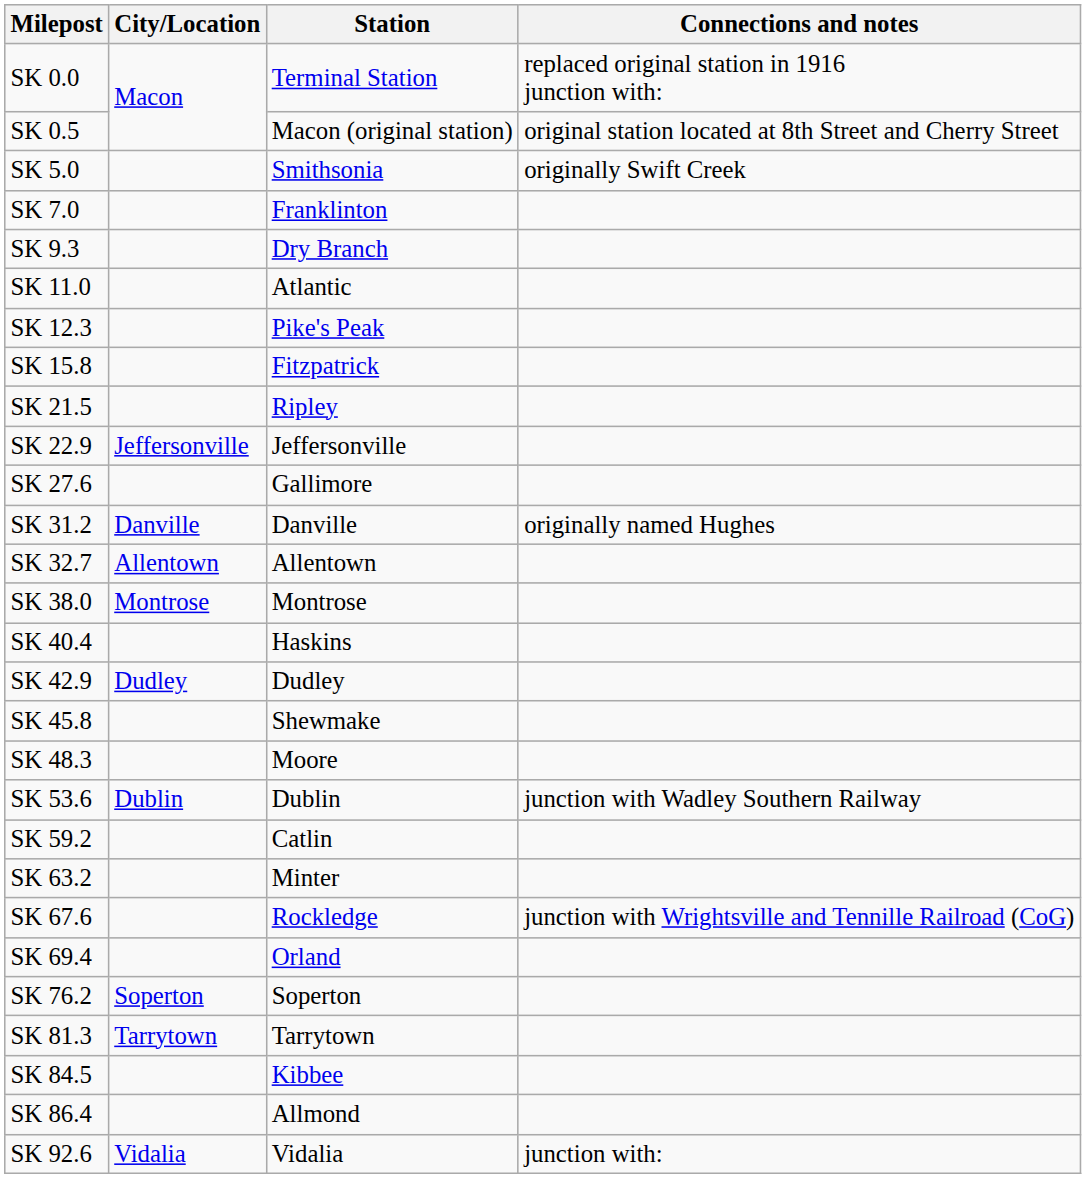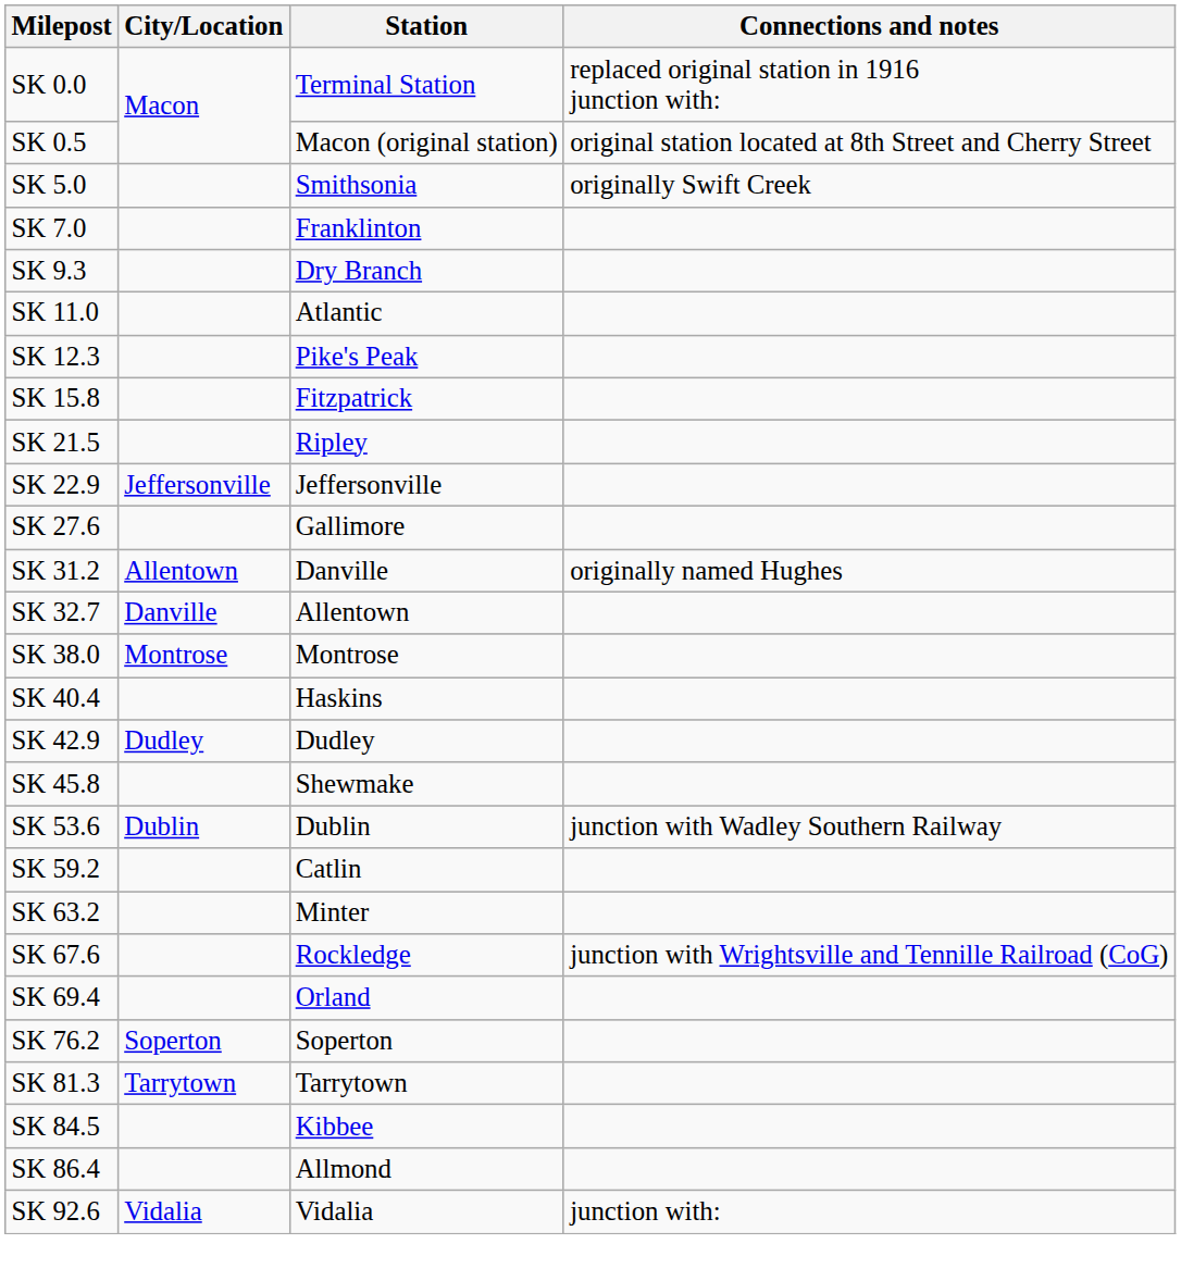 <table class="wikitable">
 <tr>
 <th>Milepost</th>
 <th>City/Location</th>
 <th>Station</th>
 <th>Connections and notes</th>
 </tr>
 <tr>
 <td>SK 0.0</td>
 <td ! rowspan="2"><a href='#'>Macon</a></td>
 <td><a href='#'>Terminal Station</a></td>
 <td>replaced original station in 1916<br>junction with:</td>
 </tr>
 <tr>
 <td>SK 0.5</td>
 <td>Macon (original station)</td>
 <td>original station located at 8th Street and Cherry Street</td>
 </tr>
 <tr>
 <td>SK 5.0</td>
 <td></td>
 <td><a href='#'>Smithsonia</a></td>
 <td>originally Swift Creek</td>
 </tr>
 <tr>
 <td>SK 7.0</td>
 <td></td>
 <td><a href='#'>Franklinton</a></td>
 <td></td>
 </tr>
 <tr>
 <td>SK 9.3</td>
 <td></td>
 <td><a href='#'>Dry Branch</a></td>
 <td></td>
 </tr>
 <tr>
 <td>SK 11.0</td>
 <td></td>
 <td>Atlantic</td>
 <td></td>
 </tr>
 <tr>
 <td>SK 12.3</td>
 <td></td>
 <td><a href='#'>Pike's Peak</a></td>
 <td></td>
 </tr>
 <tr>
 <td>SK 15.8</td>
 <td></td>
 <td><a href='#'>Fitzpatrick</a></td>
 <td></td>
 </tr>
 <tr>
 <td>SK 21.5</td>
 <td></td>
 <td><a href='#'>Ripley</a></td>
 <td></td>
 </tr>
 <tr>
 <td>SK 22.9</td>
 <td><a href='#'>Jeffersonville</a></td>
 <td>Jeffersonville</td>
 <td></td>
 </tr>
 <tr>
 <td>SK 27.6</td>
 <td></td>
 <td>Gallimore</td>
 <td></td>
 </tr>
 <tr>
 <td>SK 31.2</td>
-<td><a href='#'>Danville</a></td>
+<td><a href='#'>Allentown</a></td>
 <td>Danville</td>
 <td>originally named Hughes</td>
 </tr>
 <tr>
 <td>SK 32.7</td>
-<td><a href='#'>Allentown</a></td>
+<td><a href='#'>Danville</a></td>
 <td>Allentown</td>
 <td></td>
 </tr>
 <tr>
 <td>SK 38.0</td>
 <td><a href='#'>Montrose</a></td>
 <td>Montrose</td>
 <td></td>
 </tr>
 <tr>
 <td>SK 40.4</td>
 <td></td>
 <td>Haskins</td>
 <td></td>
 </tr>
 <tr>
 <td>SK 42.9</td>
 <td><a href='#'>Dudley</a></td>
 <td>Dudley</td>
 <td></td>
 </tr>
 <tr>
 <td>SK 45.8</td>
 <td></td>
 <td>Shewmake</td>
-<td></td>
-</tr>
-<tr>
-<td>SK 48.3</td>
-<td></td>
-<td>Moore</td>
 <td></td>
 </tr>
 <tr>
 <td>SK 53.6</td>
 <td><a href='#'>Dublin</a></td>
 <td>Dublin</td>
 <td>junction with Wadley Southern Railway</td>
 </tr>
 <tr>
 <td>SK 59.2</td>
 <td></td>
 <td>Catlin</td>
 <td></td>
 </tr>
 <tr>
 <td>SK 63.2</td>
 <td></td>
 <td>Minter</td>
 <td></td>
 </tr>
 <tr>
 <td>SK 67.6</td>
 <td></td>
 <td><a href='#'>Rockledge</a></td>
 <td>junction with <a href='#'>Wrightsville and Tennille Railroad</a> (<a href='#'>CoG</a>)</td>
 </tr>
 <tr>
 <td>SK 69.4</td>
 <td></td>
 <td><a href='#'>Orland</a></td>
 <td></td>
 </tr>
 <tr>
 <td>SK 76.2</td>
 <td><a href='#'>Soperton</a></td>
 <td>Soperton</td>
 <td></td>
 </tr>
 <tr>
 <td>SK 81.3</td>
 <td><a href='#'>Tarrytown</a></td>
 <td>Tarrytown</td>
 <td></td>
 </tr>
 <tr>
 <td>SK 84.5</td>
 <td></td>
 <td><a href='#'>Kibbee</a></td>
 <td></td>
 </tr>
 <tr>
 <td>SK 86.4</td>
 <td></td>
 <td>Allmond</td>
 </tr>
 <tr>
 <td>SK 92.6</td>
 <td><a href='#'>Vidalia</a></td>
 <td>Vidalia</td>
 <td>junction with:</td>
 </tr>
 <tr>
 </tr>
 </table>
